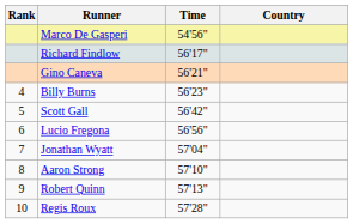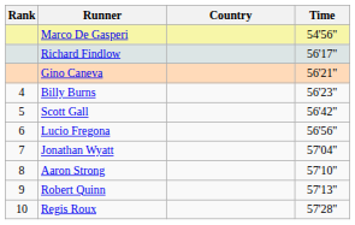 <table class="wikitable" style="text-align:center; font-size: 90%; border: gray solid 1px;border-collapse:collapse;">
 <tr bgcolor="#E4E4E4">
 <th style="border-bottom:1px solid #AAAAAA" width=10>Rank</th>
 <th style="border-bottom:1px solid #AAAAAA" width=150>Runner</th>
+<th style="border-bottom:1px solid #AAAAAA" width=150>Country</th>
 <th style="border-bottom:1px solid #AAAAAA" width=60>Time</th>
-<th style="border-bottom:1px solid #AAAAAA" width=150>Country</th>
 </tr>
 <tr bgcolor=F7F6A8>
 <td></td>
 <td align=left><a href='#'>Marco De Gasperi</a></td>
+<td align=left></td>
 <td>54'56"</td>
-<td align=left></td>
 </tr>
 <tr bgcolor=DCE5E5>
 <td></td>
 <td align=left><a href='#'>Richard Findlow</a></td>
+<td align=left></td>
 <td>56'17"</td>
-<td align=left></td>
 </tr>
 <tr bgcolor=FFDAB9>
 <td></td>
 <td align=left><a href='#'>Gino Caneva</a></td>
+<td align=left></td>
 <td>56'21"</td>
-<td align=left></td>
 </tr>
 <tr>
 <td>4</td>
 <td align=left><a href='#'>Billy Burns</a></td>
+<td align=left></td>
 <td>56'23"</td>
-<td align=left></td>
 </tr>
 <tr>
 <td>5</td>
 <td align=left><a href='#'>Scott Gall</a></td>
+<td align=left></td>
 <td>56'42"</td>
-<td align=left></td>
 </tr>
 <tr>
 <td>6</td>
 <td align=left><a href='#'>Lucio Fregona</a></td>
+<td align=left></td>
 <td>56'56"</td>
-<td align=left></td>
 </tr>
 <tr>
 <td>7</td>
 <td align=left><a href='#'>Jonathan Wyatt</a></td>
+<td align=left></td>
 <td>57'04"</td>
-<td align=left></td>
 </tr>
 <tr>
 <td>8</td>
 <td align=left><a href='#'>Aaron Strong</a></td>
+<td align=left></td>
 <td>57'10"</td>
-<td align=left></td>
 </tr>
 <tr>
 <td>9</td>
 <td align=left><a href='#'>Robert Quinn</a></td>
+<td align=left></td>
 <td>57'13"</td>
-<td align=left></td>
 </tr>
 <tr>
 <td>10</td>
 <td align=left><a href='#'>Regis Roux</a></td>
+<td align=left></td>
 <td>57'28"</td>
-<td align=left></td>
 </tr>
 </table>
